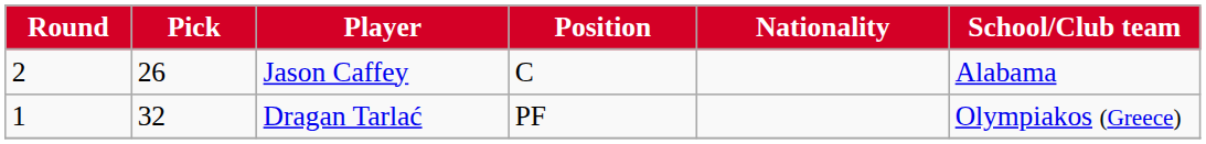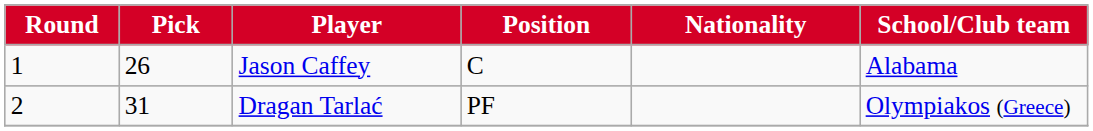 <table class="wikitable sortable">
 <tr>
 <th style="background:#D40026;color:#FFFFFF" width="10%">Round</th>
 <th style="background:#D40026;color:#FFFFFF" width="10%">Pick</th>
 <th style="background:#D40026;color:#FFFFFF" width="20%">Player</th>
 <th style="background:#D40026;color:#FFFFFF" width="15%">Position</th>
 <th style="background:#D40026;color:#FFFFFF" width="20%">Nationality</th>
 <th style="background:#D40026;color:#FFFFFF" width="20%">School/Club team</th>
 </tr>
 <tr>
-<td>2</td>
+<td>1</td>
 <td>26</td>
 <td><a href='#'>Jason Caffey</a></td>
 <td>C</td>
 <td></td>
 <td><a href='#'>Alabama</a></td>
 </tr>
 <tr>
-<td>1</td>
-<td>32</td>
+<td>2</td>
+<td>31</td>
 <td><a href='#'>Dragan Tarlać</a></td>
 <td>PF</td>
 <td></td>
 <td><a href='#'>Olympiakos</a> <small>(<a href='#'>Greece</a>)</small></td>
 </tr>
 <tr>
 </tr>
 </table>
